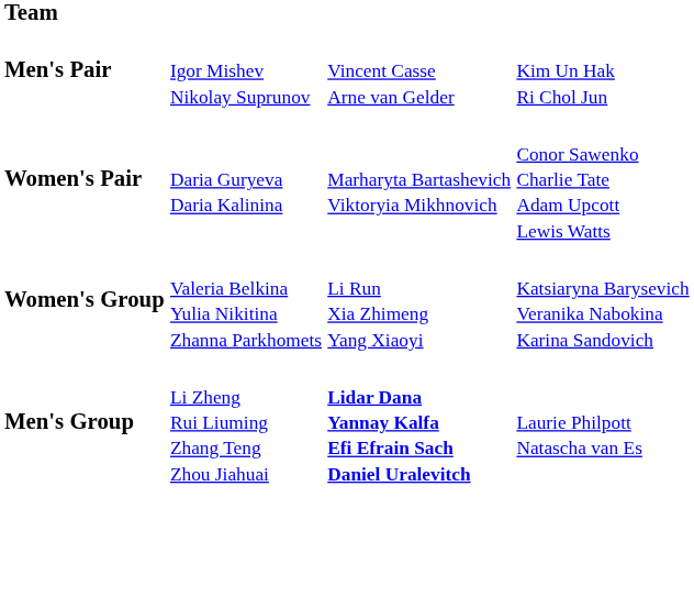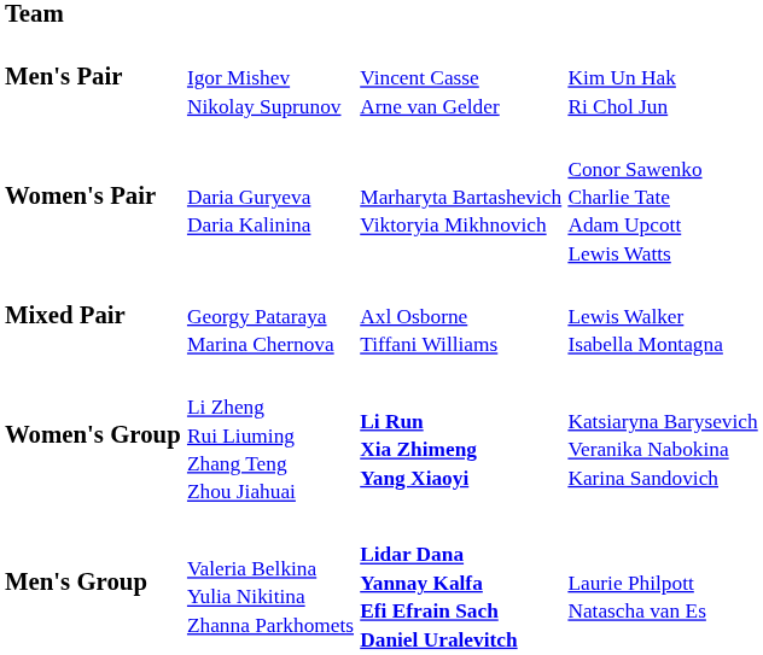 <table>
 <tr>
 <th scope=row style="text-align:left">Team</th>
 <td></td>
 <td></td>
 <td></td>
 </tr>
 <tr>
 <th scope=row style="text-align:left">Men's Pair</th>
 <td><br><small><a href='#'>Igor Mishev</a><br><a href='#'>Nikolay Suprunov</a></small></td>
 <td><br><small><a href='#'>Vincent Casse</a><br><a href='#'>Arne van Gelder</a></small></td>
 <td><br><small><a href='#'>Kim Un Hak</a><br><a href='#'>Ri Chol Jun</a></small></td>
 </tr>
 <tr>
 <th scope=row style="text-align:left">Women's Pair</th>
 <td><br><small><a href='#'>Daria Guryeva</a><br><a href='#'>Daria Kalinina</a></small></td>
 <td><br><small><a href='#'>Marharyta Bartashevich</a><br><a href='#'>Viktoryia Mikhnovich</a></small></td>
 <td><br><small> <a href='#'>Conor Sawenko</a><br><a href='#'>Charlie Tate</a><br><a href='#'>Adam Upcott</a><br><a href='#'>Lewis Watts</a> </small></td>
 </tr>
 <tr>
+<th scope=row style="text-align:left">Mixed Pair</th>
+<td><br><small><a href='#'>Georgy Pataraya</a><br><a href='#'>Marina Chernova</a></small></td>
+<td><br><small><a href='#'>Axl Osborne</a><br><a href='#'>Tiffani Williams</a></small></td>
+<td><br><small><a href='#'>Lewis Walker</a><br><a href='#'>Isabella Montagna</a></small></td>
+</tr>
+<tr>
 <th scope=row style="text-align:left">Women's Group</th>
-<td><br><small> <a href='#'>Valeria Belkina</a><br><a href='#'>Yulia Nikitina</a><br><a href='#'>Zhanna Parkhomets</a></small></td>
-<td><br><small> <a href='#'>Li Run</a><br><a href='#'>Xia Zhimeng</a><br><a href='#'>Yang Xiaoyi</a></small></td>
+<td><br><small> <a href='#'>Li Zheng</a><br><a href='#'>Rui Liuming</a><br><a href='#'>Zhang Teng</a><br><a href='#'>Zhou Jiahuai</a> </small></td>
+<td><strong><br><small> <a href='#'>Li Run</a><br><a href='#'>Xia Zhimeng</a><br><a href='#'>Yang Xiaoyi</a></small></strong></td>
 <td><br><small> <a href='#'>Katsiaryna Barysevich</a><br><a href='#'>Veranika Nabokina</a><br><a href='#'>Karina Sandovich</a></small></td>
 </tr>
 <tr>
 <th scope=row style="text-align:left">Men's Group</th>
-<td><br><small> <a href='#'>Li Zheng</a><br><a href='#'>Rui Liuming</a><br><a href='#'>Zhang Teng</a><br><a href='#'>Zhou Jiahuai</a> </small></td>
+<td><br><small> <a href='#'>Valeria Belkina</a><br><a href='#'>Yulia Nikitina</a><br><a href='#'>Zhanna Parkhomets</a></small></td>
 <td><strong><br><small> <a href='#'>Lidar Dana</a><br><a href='#'>Yannay Kalfa</a><br><a href='#'>Efi Efrain Sach</a><br><a href='#'>Daniel Uralevitch</a> </small></strong></td>
 <td><br><small><a href='#'>Laurie Philpott</a><br><a href='#'>Natascha van Es</a></small></td>
 </tr>
 </table>
